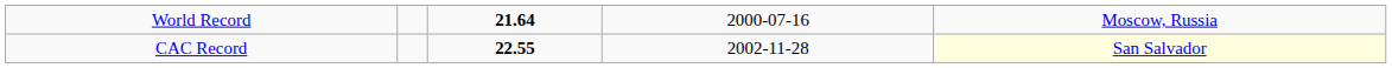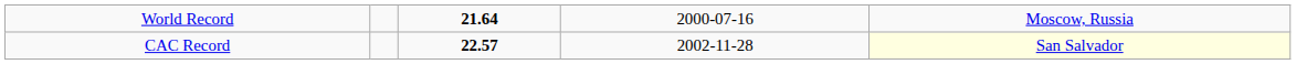 <table class="wikitable" style=" text-align:center; font-size:95%;" width="75%">
 <tr>
 <td><a href='#'>World Record</a></td>
 <td></td>
 <td><strong>21.64</strong></td>
 <td>2000-07-16</td>
 <td> <a href='#'>Moscow, Russia</a></td>
 </tr>
 <tr>
 <td><a href='#'>CAC Record</a></td>
 <td></td>
-<td><strong>22.55</strong></td>
+<td><strong>22.57</strong></td>
 <td>2002-11-28</td>
 <td style="background: lightyellow;"> <a href='#'>San Salvador</a></td>
 </tr>
 </table>
